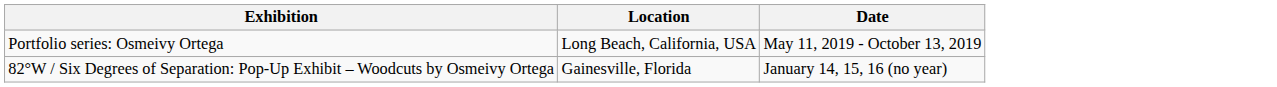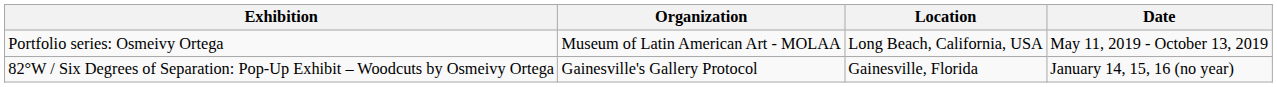 <table class="wikitable">
 <tr>
 <th>Exhibition</th>
+<th>Organization</th>
 <th>Location</th>
 <th>Date</th>
 </tr>
 <tr>
 <td>Portfolio series: Osmeivy Ortega</td>
+<td>Museum of Latin American Art - MOLAA</td>
 <td>Long Beach, California, USA</td>
 <td>May 11, 2019 - October 13, 2019</td>
 </tr>
 <tr>
 <td>82°W / Six Degrees of Separation: Pop-Up Exhibit – Woodcuts by Osmeivy Ortega</td>
+<td>Gainesville's Gallery Protocol</td>
 <td>Gainesville, Florida</td>
 <td>January 14, 15, 16 (no year)</td>
 </tr>
 </table>
